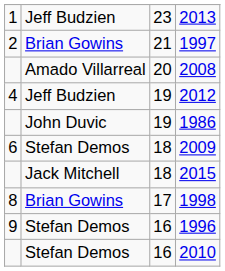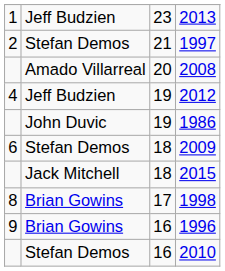 <table class="wikitable">
 <tr>
 </tr>
 <tr>
 <td>1</td>
 <td>Jeff Budzien</td>
 <td>23</td>
 <td><a href='#'>2013</a></td>
 </tr>
 <tr>
 <td>2</td>
-<td><a href='#'>Brian Gowins</a></td>
+<td>Stefan Demos</td>
 <td>21</td>
 <td><a href='#'>1997</a></td>
 </tr>
 <tr>
 <td></td>
 <td>Amado Villarreal</td>
 <td>20</td>
 <td><a href='#'>2008</a></td>
 </tr>
 <tr>
 <td>4</td>
 <td>Jeff Budzien</td>
 <td>19</td>
 <td><a href='#'>2012</a></td>
 </tr>
 <tr>
 <td></td>
 <td>John Duvic</td>
 <td>19</td>
 <td><a href='#'>1986</a></td>
 </tr>
 <tr>
 <td>6</td>
 <td>Stefan Demos</td>
 <td>18</td>
 <td><a href='#'>2009</a></td>
 </tr>
 <tr>
 <td></td>
 <td>Jack Mitchell</td>
 <td>18</td>
 <td><a href='#'>2015</a></td>
 </tr>
 <tr>
 <td>8</td>
 <td><a href='#'>Brian Gowins</a></td>
 <td>17</td>
 <td><a href='#'>1998</a></td>
 </tr>
 <tr>
 <td>9</td>
-<td>Stefan Demos</td>
+<td><a href='#'>Brian Gowins</a></td>
 <td>16</td>
 <td><a href='#'>1996</a></td>
 </tr>
 <tr>
 <td></td>
 <td>Stefan Demos</td>
 <td>16</td>
 <td><a href='#'>2010</a></td>
 </tr>
 </table>
